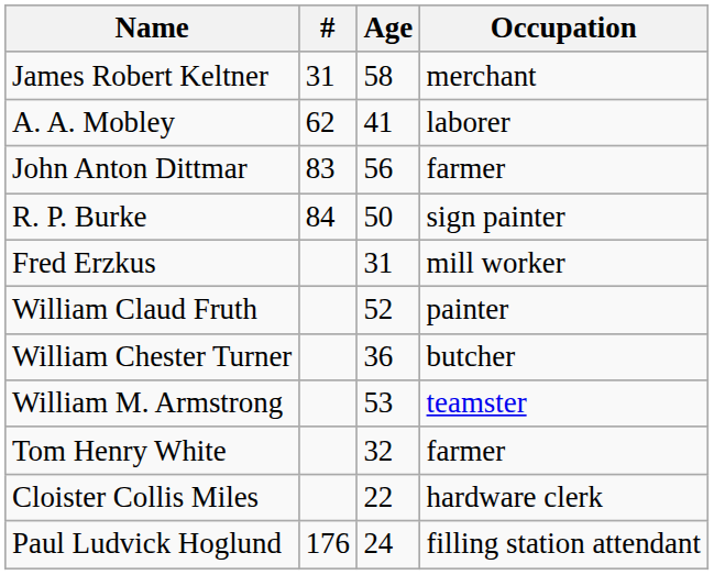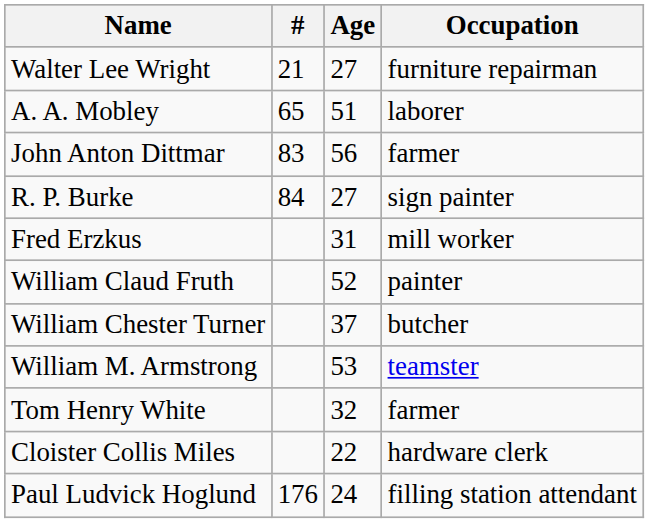 <table class="wikitable floatright">
 <tr>
 <th>Name</th>
 <th>#</th>
 <th>Age</th>
 <th>Occupation</th>
 </tr>
 <tr>
-<td>James Robert Keltner</td>
-<td>31</td>
-<td>58</td>
-<td>merchant</td>
+<td>Walter Lee Wright</td>
+<td>21</td>
+<td>27</td>
+<td>furniture repairman</td>
 </tr>
 <tr>
 <td>A. A. Mobley</td>
-<td>62</td>
-<td>41</td>
+<td>65</td>
+<td>51</td>
 <td>laborer</td>
 </tr>
 <tr>
 <td>John Anton Dittmar</td>
 <td>83</td>
 <td>56</td>
 <td>farmer</td>
 </tr>
 <tr>
 <td>R. P. Burke</td>
 <td>84</td>
-<td>50</td>
+<td>27</td>
 <td>sign painter</td>
 </tr>
 <tr>
 <td>Fred Erzkus</td>
 <td></td>
 <td>31</td>
 <td>mill worker</td>
 </tr>
 <tr>
 <td>William Claud Fruth</td>
 <td></td>
 <td>52</td>
 <td>painter</td>
 </tr>
 <tr>
 <td>William Chester Turner</td>
 <td></td>
-<td>36</td>
+<td>37</td>
 <td>butcher</td>
 </tr>
 <tr>
 <td>William M. Armstrong</td>
 <td></td>
 <td>53</td>
 <td><a href='#'>teamster</a></td>
 </tr>
 <tr>
 <td>Tom Henry White</td>
 <td></td>
 <td>32</td>
 <td>farmer</td>
 </tr>
 <tr>
 <td>Cloister Collis Miles</td>
 <td></td>
 <td>22</td>
 <td>hardware clerk</td>
 </tr>
 <tr>
 <td>Paul Ludvick Hoglund</td>
 <td>176</td>
 <td>24</td>
 <td>filling station attendant</td>
 </tr>
 </table>
